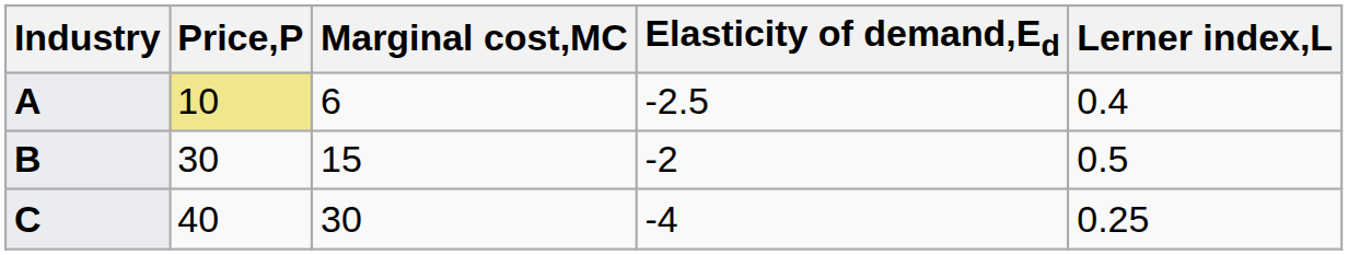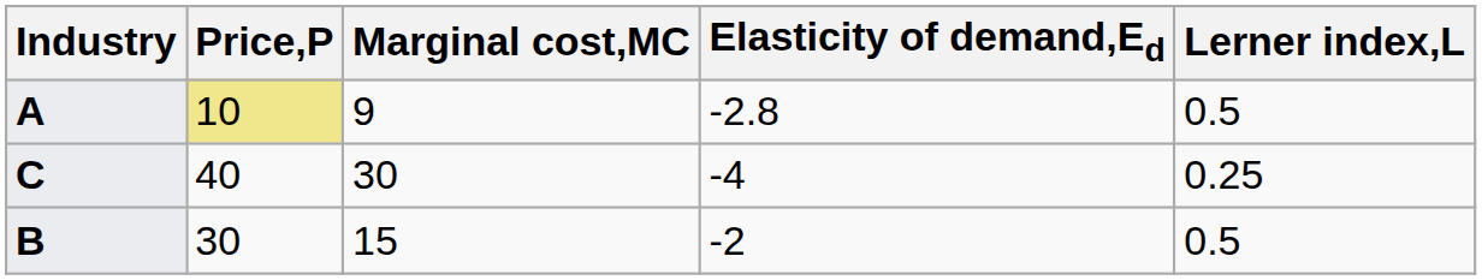 <table class="wikitable">
 <tr>
 <th>Industry</th>
 <th>Price,P</th>
 <th>Marginal cost,MC</th>
 <th>Elasticity of demand,E<sub>d</sub></th>
 <th>Lerner index,L</th>
 </tr>
 <tr>
 <td style="background:#eaecf0;"><strong>A</strong></td>
 <td style="background: khaki;">10</td>
-<td>6</td>
-<td>-2.5</td>
-<td>0.4</td>
-</tr>
-<tr>
-<td style="background:#eaecf0;"><strong>B</strong></td>
-<td>30</td>
-<td>15</td>
-<td>-2</td>
+<td>9</td>
+<td>-2.8</td>
 <td>0.5</td>
 </tr>
 <tr>
 <td style="background:#eaecf0;"><strong>C</strong></td>
 <td>40</td>
 <td>30</td>
 <td>-4</td>
 <td>0.25</td>
 </tr>
+<tr>
+<td style="background:#eaecf0;"><strong>B</strong></td>
+<td>30</td>
+<td>15</td>
+<td>-2</td>
+<td>0.5</td>
+</tr>
 </table>
